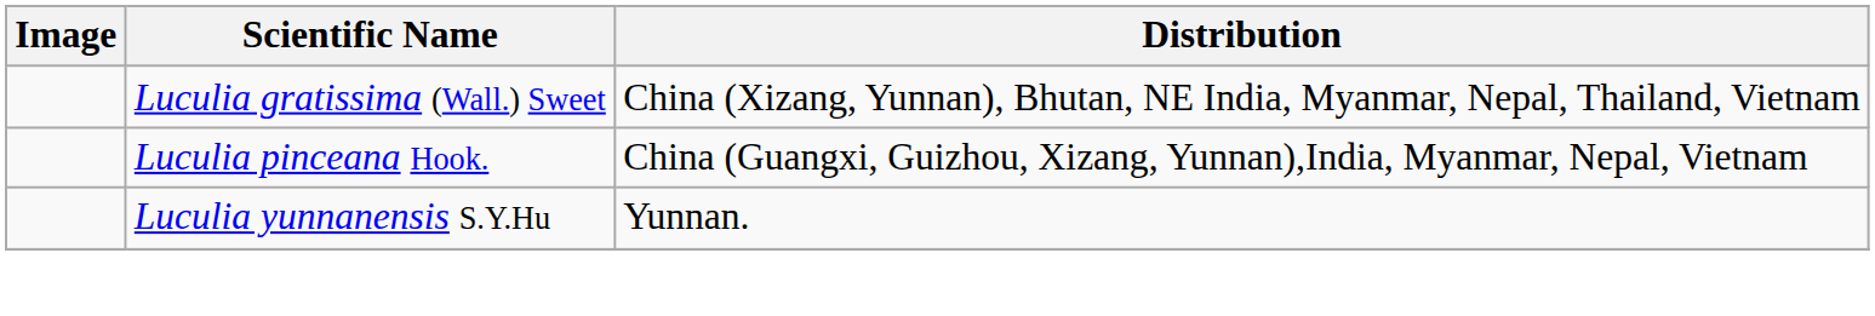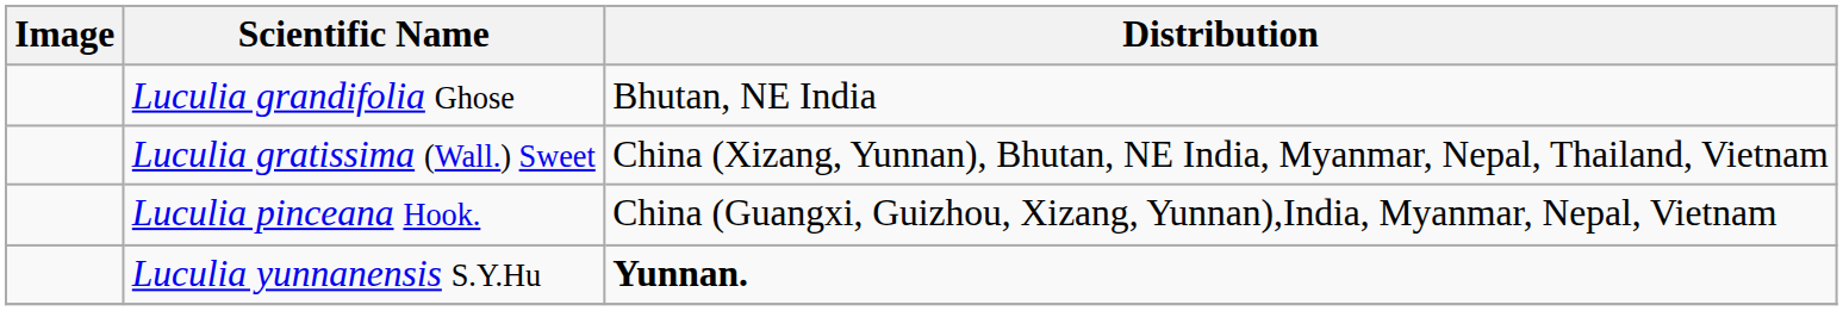 <table class="wikitable">
 <tr>
 <th>Image</th>
 <th>Scientific Name</th>
 <th>Distribution</th>
+</tr>
+<tr>
+<td></td>
+<td><em><a href='#'>Luculia grandifolia</a></em> <small>Ghose</small></td>
+<td>Bhutan, NE India</td>
 </tr>
 <tr>
 <td></td>
 <td><em><a href='#'>Luculia gratissima</a></em> <small>(<a href='#'>Wall.</a>) <a href='#'>Sweet</a></small></td>
 <td>China (Xizang, Yunnan), Bhutan, NE India, Myanmar, Nepal, Thailand, Vietnam</td>
 </tr>
 <tr>
 <td></td>
 <td><em><a href='#'>Luculia pinceana</a></em> <small><a href='#'>Hook.</a></small></td>
 <td>China (Guangxi, Guizhou, Xizang, Yunnan),India, Myanmar, Nepal, Vietnam</td>
 </tr>
 <tr>
 <td></td>
 <td><em><a href='#'>Luculia yunnanensis</a></em> <small>S.Y.Hu</small></td>
-<td>Yunnan.</td>
+<td><strong>Yunnan.</strong></td>
 </tr>
 <tr>
 </tr>
 </table>
